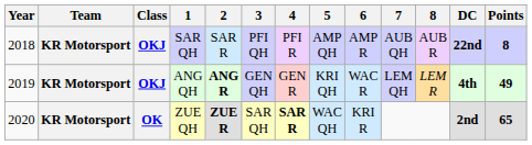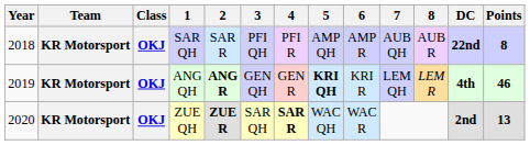 <table class="wikitable" style="text-align:center; font-size:85%">
 <tr>
 <th>Year</th>
 <th>Team</th>
 <th>Class</th>
 <th>1</th>
 <th>2</th>
 <th>3</th>
 <th>4</th>
 <th>5</th>
 <th>6</th>
 <th>7</th>
 <th>8</th>
 <th>DC</th>
 <th>Points</th>
 </tr>
 <tr>
 <td>2018</td>
 <th nowrap>KR Motorsport</th>
 <th><a href='#'>OKJ</a></th>
 <td style="background:#CFCFFF;">SAR<br>QH<br></td>
 <td style="background:#CFEAFF;">SAR<br>R<br></td>
 <td style="background:#CFCFFF;">PFI<br>QH<br></td>
 <td style="background:#EFCFFF;">PFI<br>R<br></td>
 <td style="background:#CFCFFF;">AMP<br>QH<br></td>
 <td style="background:#CFCFFF;">AMP<br>R<br></td>
 <td style="background:#CFCFFF;">AUB<br>QH<br></td>
 <td style="background:#EFCFFF;">AUB<br>R<br></td>
 <th style="background:#CFCFFF;">22nd</th>
 <th style="background:#CFCFFF;">8</th>
 </tr>
 <tr>
 <td>2019</td>
 <th nowrap>KR Motorsport</th>
 <th><a href='#'>OKJ</a></th>
 <td style="background:#DFFFDF;">ANG<br>QH<br></td>
 <td style="background:#DFFFDF;"><strong>ANG<br>R<br></strong></td>
 <td style="background:#CFCFFF;">GEN<br>QH<br></td>
 <td style="background:#FFCFCF;">GEN<br>R<br></td>
-<td style="background:#CFEAFF;">KRI<br>QH<br></td>
-<td style="background:#CFEAFF;">WAC<br>R<br></td>
+<td style="background:#CFEAFF;"><strong>KRI<br>QH<br></strong></td>
+<td style="background:#CFEAFF;">KRI<br>R<br></td>
 <td style="background:#CFCFFF;">LEM<br>QH<br></td>
 <td style="background:#FFDF9F;"><em>LEM<br>R</em><br></td>
 <th style="background:#DFFFDF;">4th</th>
-<th style="background:#DFFFDF;">49</th>
+<th style="background:#DFFFDF;">46</th>
 </tr>
 <tr>
 <td>2020</td>
 <th nowrap>KR Motorsport</th>
-<th><a href='#'>OK</a></th>
+<th><a href='#'>OKJ</a></th>
 <td style="background:#FFFFBF;">ZUE<br>QH<br></td>
 <td style="background:#DFDFDF;"><strong>ZUE<br>R</strong><br></td>
 <td style="background:#FFFFBF;">SAR<br>QH<br></td>
 <td style="background:#FFFFBF;"><strong>SAR<br>R</strong><br></td>
 <td style="background:#CFEAFF;">WAC<br>QH<br></td>
-<td style="background:#CFEAFF;">KRI<br>R<br></td>
+<td style="background:#CFEAFF;">WAC<br>R<br></td>
 <td colspan=2></td>
 <th style="background:#DFDFDF;">2nd</th>
-<th style="background:#DFDFDF;">65</th>
+<th style="background:#DFDFDF;">13</th>
 </tr>
 </table>
